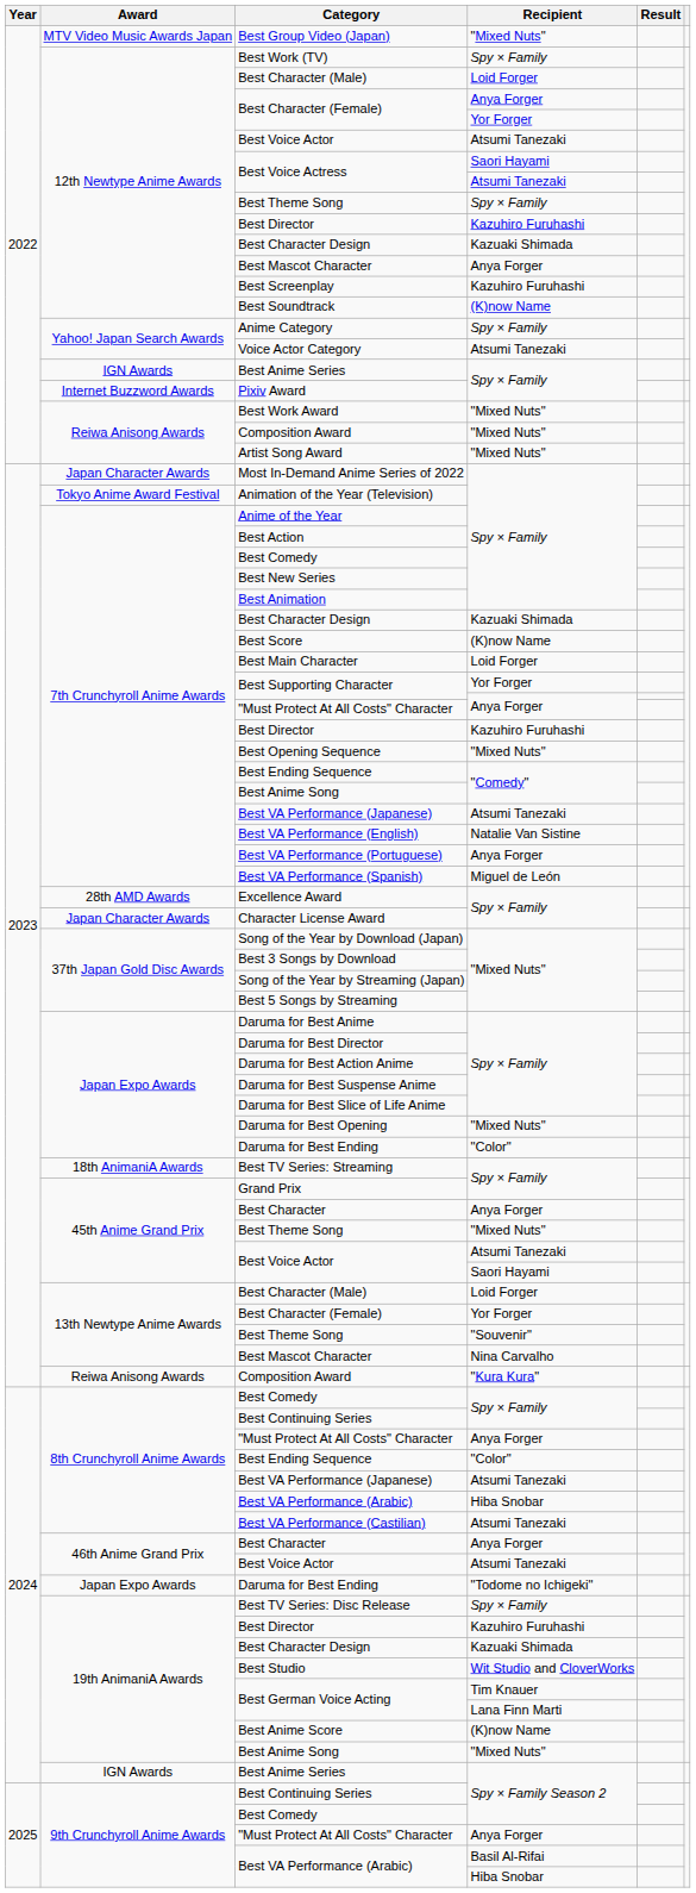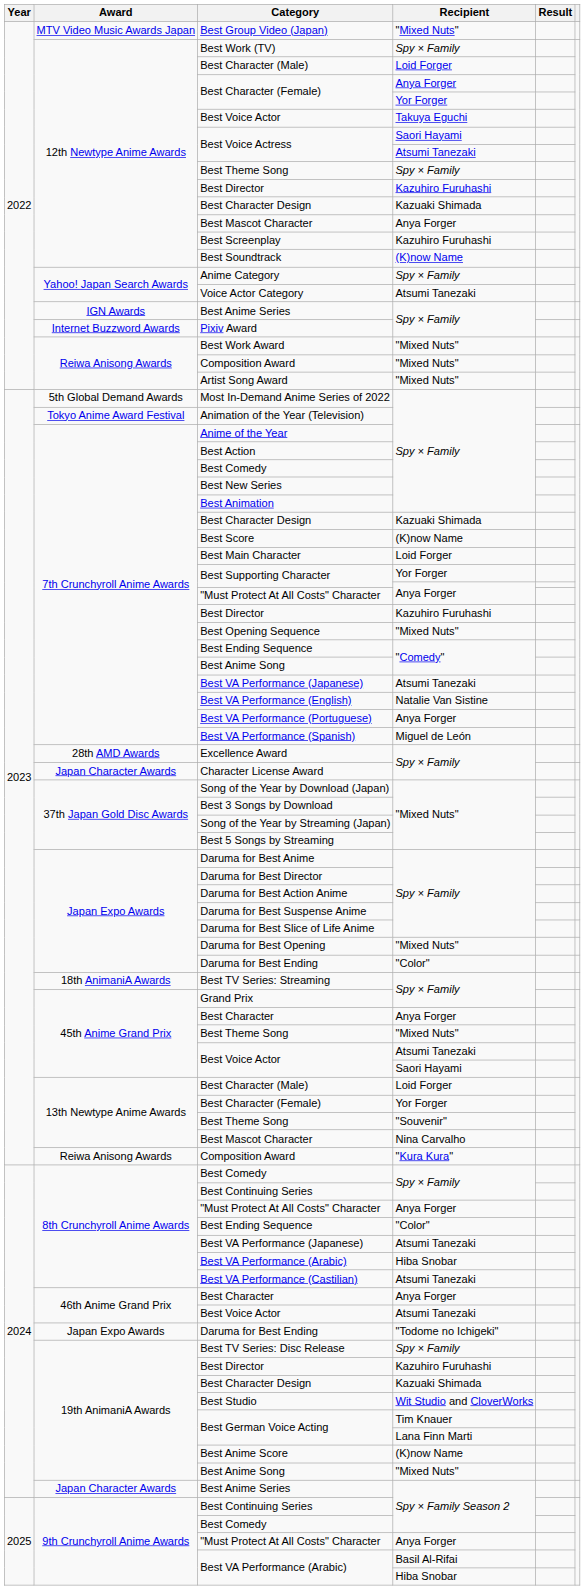 <table class="wikitable plainrowheaders sortable">
 <tr>
 <th scope="col">Year</th>
 <th scope="col">Award</th>
 <th scope="col">Category</th>
 <th scope="col">Recipient</th>
 <th scope="col">Result</th>
 <th scope="col" class="unsortable"></th>
 </tr>
 <tr>
 <td rowspan="21" align="center">2022</td>
 <td align="center"><a href='#'>MTV Video Music Awards Japan</a></td>
 <td><a href='#'>Best Group Video (Japan)</a></td>
 <td>"<a href='#'>Mixed Nuts</a>" </td>
 <td></td>
 <td style="text-align:center;"></td>
 </tr>
 <tr>
 <td rowspan="13" align="center">12th <a href='#'>Newtype Anime Awards</a></td>
 <td>Best Work (TV)</td>
 <td><em>Spy × Family</em></td>
 <td></td>
 <td rowspan="13" style="text-align:center;"></td>
 </tr>
 <tr>
 <td>Best Character (Male)</td>
 <td><a href='#'>Loid Forger</a></td>
 <td></td>
 </tr>
 <tr>
 <td rowspan="2">Best Character (Female)</td>
 <td><a href='#'>Anya Forger</a></td>
 <td></td>
 </tr>
 <tr>
 <td><a href='#'>Yor Forger</a></td>
 <td></td>
 </tr>
 <tr>
 <td>Best Voice Actor</td>
-<td>Atsumi Tanezaki</td>
+<td><a href='#'>Takuya Eguchi</a></td>
 <td></td>
 </tr>
 <tr>
 <td rowspan="2">Best Voice Actress</td>
 <td><a href='#'>Saori Hayami</a></td>
 <td></td>
 </tr>
 <tr>
 <td><a href='#'>Atsumi Tanezaki</a></td>
 <td></td>
 </tr>
 <tr>
 <td>Best Theme Song</td>
 <td><em>Spy × Family</em></td>
 <td></td>
 </tr>
 <tr>
 <td>Best Director</td>
 <td><a href='#'>Kazuhiro Furuhashi</a></td>
 <td></td>
 </tr>
 <tr>
 <td>Best Character Design</td>
 <td>Kazuaki Shimada</td>
 <td></td>
 </tr>
 <tr>
 <td>Best Mascot Character</td>
 <td>Anya Forger</td>
 <td></td>
 </tr>
 <tr>
 <td>Best Screenplay</td>
 <td>Kazuhiro Furuhashi</td>
 <td></td>
 </tr>
 <tr>
 <td>Best Soundtrack</td>
 <td><a href='#'>(K)now Name</a></td>
 <td></td>
 </tr>
 <tr>
 <td rowspan="2" align="center"><a href='#'>Yahoo! Japan Search Awards</a></td>
 <td>Anime Category</td>
 <td><em>Spy × Family</em></td>
 <td></td>
 <td rowspan="2" style="text-align:center;"></td>
 </tr>
 <tr>
 <td>Voice Actor Category</td>
 <td>Atsumi Tanezaki</td>
 <td></td>
 </tr>
 <tr>
 <td align="center"><a href='#'>IGN Awards</a></td>
 <td>Best Anime Series</td>
 <td rowspan="2"><em>Spy × Family</em></td>
 <td></td>
 <td style="text-align:center;"></td>
 </tr>
 <tr>
 <td align="center"><a href='#'>Internet Buzzword Awards</a></td>
 <td><a href='#'>Pixiv</a> Award</td>
 <td></td>
 <td style="text-align:center;"></td>
 </tr>
 <tr>
 <td rowspan="3" align="center"><a href='#'>Reiwa Anisong Awards</a></td>
 <td>Best Work Award</td>
 <td>"Mixed Nuts" </td>
 <td></td>
 <td rowspan="3" style="text-align:center;"></td>
 </tr>
 <tr>
 <td>Composition Award</td>
 <td>"Mixed Nuts" </td>
 <td></td>
 </tr>
 <tr>
 <td>Artist Song Award</td>
 <td>"Mixed Nuts" </td>
 <td></td>
 </tr>
 <tr>
 <td rowspan="45" align="center">2023</td>
-<td align="center"><a href='#'>Japan Character Awards</a></td>
+<td align="center">5th Global Demand Awards</td>
 <td>Most In-Demand Anime Series of 2022</td>
 <td rowspan="7"><em>Spy × Family</em></td>
 <td></td>
 <td style="text-align:center;"></td>
 </tr>
 <tr>
 <td align="center"><a href='#'>Tokyo Anime Award Festival</a></td>
 <td>Animation of the Year (Television)</td>
 <td></td>
 <td style="text-align:center;"></td>
 </tr>
 <tr>
 <td rowspan="19" align="center"><a href='#'>7th Crunchyroll Anime Awards</a></td>
 <td><a href='#'>Anime of the Year</a></td>
 <td></td>
 <td rowspan="19" style="text-align:center;"></td>
 </tr>
 <tr>
 <td>Best Action</td>
 <td></td>
 </tr>
 <tr>
 <td>Best Comedy</td>
 <td></td>
 </tr>
 <tr>
 <td>Best New Series</td>
 <td></td>
 </tr>
 <tr>
 <td><a href='#'>Best Animation</a></td>
 <td></td>
 </tr>
 <tr>
 <td>Best Character Design</td>
 <td>Kazuaki Shimada</td>
 <td></td>
 </tr>
 <tr>
 <td>Best Score</td>
 <td>(K)now Name</td>
 <td></td>
 </tr>
 <tr>
 <td>Best Main Character</td>
 <td>Loid Forger</td>
 <td></td>
 </tr>
 <tr>
 <td rowspan="2">Best Supporting Character</td>
 <td>Yor Forger</td>
 <td></td>
 </tr>
 <tr>
 <td rowspan="2">Anya Forger</td>
 <td></td>
 </tr>
 <tr>
 <td>"Must Protect At All Costs" Character</td>
 <td></td>
 </tr>
 <tr>
 <td>Best Director</td>
 <td>Kazuhiro Furuhashi</td>
 <td></td>
 </tr>
 <tr>
 <td>Best Opening Sequence</td>
 <td>"Mixed Nuts" </td>
 <td></td>
 </tr>
 <tr>
 <td>Best Ending Sequence</td>
 <td rowspan="2">"<a href='#'>Comedy</a>" </td>
 <td></td>
 </tr>
 <tr>
 <td>Best Anime Song</td>
 <td></td>
 </tr>
 <tr>
 <td><a href='#'>Best VA Performance (Japanese)</a></td>
 <td>Atsumi Tanezaki </td>
 <td></td>
 </tr>
 <tr>
 <td><a href='#'>Best VA Performance (English)</a></td>
 <td>Natalie Van Sistine </td>
 <td></td>
 </tr>
 <tr>
 <td><a href='#'>Best VA Performance (Portuguese)</a></td>
 <td>Anya Forger</td>
 <td></td>
 </tr>
 <tr>
 <td><a href='#'>Best VA Performance (Spanish)</a></td>
 <td>Miguel de León </td>
 <td></td>
 </tr>
 <tr>
 <td align="center">28th <a href='#'>AMD Awards</a></td>
 <td>Excellence Award</td>
 <td rowspan="2"><em>Spy × Family</em></td>
 <td></td>
 <td style="text-align:center;"></td>
 </tr>
 <tr>
 <td align="center"><a href='#'>Japan Character Awards</a></td>
 <td>Character License Award</td>
 <td></td>
 <td style="text-align:center;"></td>
 </tr>
 <tr>
 <td rowspan="4" align="center">37th <a href='#'>Japan Gold Disc Awards</a></td>
 <td>Song of the Year by Download (Japan)</td>
 <td rowspan="4">"Mixed Nuts" </td>
 <td></td>
 <td rowspan="4" style="text-align:center;"></td>
 </tr>
 <tr>
 <td>Best 3 Songs by Download</td>
 <td></td>
 </tr>
 <tr>
 <td>Song of the Year by Streaming (Japan)</td>
 <td></td>
 </tr>
 <tr>
 <td>Best 5 Songs by Streaming</td>
 <td></td>
 </tr>
 <tr>
 <td rowspan="7" align="center"><a href='#'>Japan Expo Awards</a></td>
 <td>Daruma for Best Anime</td>
 <td rowspan="5"><em>Spy × Family</em></td>
 <td></td>
 <td style="text-align:center;"></td>
 </tr>
 <tr>
 <td>Daruma for Best Director</td>
 <td></td>
 <td style="text-align:center;"></td>
 </tr>
 <tr>
 <td>Daruma for Best Action Anime</td>
 <td></td>
 <td style="text-align:center;"></td>
 </tr>
 <tr>
 <td>Daruma for Best Suspense Anime</td>
 <td></td>
 <td style="text-align:center;"></td>
 </tr>
 <tr>
 <td>Daruma for Best Slice of Life Anime</td>
 <td></td>
 <td style="text-align:center;"></td>
 </tr>
 <tr>
 <td>Daruma for Best Opening</td>
 <td>"Mixed Nuts" </td>
 <td></td>
 <td style="text-align:center;"></td>
 </tr>
 <tr>
 <td>Daruma for Best Ending</td>
 <td>"Color" </td>
 <td></td>
 <td style="text-align:center;"></td>
 </tr>
 <tr>
 <td align="center">18th <a href='#'>AnimaniA Awards</a></td>
 <td>Best TV Series: Streaming</td>
 <td rowspan="2"><em>Spy × Family</em></td>
 <td></td>
 <td style="text-align:center;"></td>
 </tr>
 <tr>
 <td rowspan="5" align="center">45th <a href='#'>Anime Grand Prix</a></td>
 <td>Grand Prix</td>
 <td></td>
 <td rowspan="5" style="text-align:center;"></td>
 </tr>
 <tr>
 <td>Best Character</td>
 <td>Anya Forger</td>
 <td></td>
 </tr>
 <tr>
 <td>Best Theme Song</td>
 <td>"Mixed Nuts" </td>
 <td></td>
 </tr>
 <tr>
 <td rowspan="2">Best Voice Actor</td>
 <td>Atsumi Tanezaki</td>
 <td></td>
 </tr>
 <tr>
 <td>Saori Hayami</td>
 <td></td>
 </tr>
 <tr>
 <td rowspan="4" align="center">13th Newtype Anime Awards</td>
 <td>Best Character (Male)</td>
 <td>Loid Forger</td>
 <td></td>
 <td rowspan="4" style="text-align:center;"></td>
 </tr>
 <tr>
 <td>Best Character (Female)</td>
 <td>Yor Forger</td>
 <td></td>
 </tr>
 <tr>
 <td>Best Theme Song</td>
 <td>"Souvenir" </td>
 <td></td>
 </tr>
 <tr>
 <td>Best Mascot Character</td>
 <td>Nina Carvalho </td>
 <td></td>
 </tr>
 <tr>
 <td align="center">Reiwa Anisong Awards</td>
 <td>Composition Award</td>
 <td>"<a href='#'>Kura Kura</a>" </td>
 <td></td>
 <td style="text-align:center;"></td>
 </tr>
 <tr>
 <td rowspan="19" align="center">2024</td>
 <td rowspan="7" align="center"><a href='#'>8th Crunchyroll Anime Awards</a></td>
 <td>Best Comedy</td>
 <td rowspan="2"><em>Spy × Family</em></td>
 <td></td>
 <td rowspan="7" style="text-align:center;"></td>
 </tr>
 <tr>
 <td>Best Continuing Series</td>
 <td></td>
 </tr>
 <tr>
 <td>"Must Protect At All Costs" Character</td>
 <td>Anya Forger</td>
 <td></td>
 </tr>
 <tr>
 <td>Best Ending Sequence</td>
 <td>"Color" </td>
 <td></td>
 </tr>
 <tr>
 <td>Best VA Performance (Japanese)</td>
 <td>Atsumi Tanezaki </td>
 <td></td>
 </tr>
 <tr>
 <td><a href='#'>Best VA Performance (Arabic)</a></td>
 <td>Hiba Snobar </td>
 <td></td>
 </tr>
 <tr>
 <td><a href='#'>Best VA Performance (Castilian)</a></td>
 <td>Atsumi Tanezaki</td>
 <td></td>
 </tr>
 <tr>
 <td rowspan="2" align="center">46th Anime Grand Prix</td>
 <td>Best Character</td>
 <td>Anya Forger</td>
 <td></td>
 <td rowspan="2" style="text-align:center;"></td>
 </tr>
 <tr>
 <td>Best Voice Actor</td>
 <td>Atsumi Tanezaki</td>
 <td></td>
 </tr>
 <tr>
 <td align="center">Japan Expo Awards</td>
 <td>Daruma for Best Ending</td>
 <td>"Todome no Ichigeki" </td>
 <td></td>
 <td style="text-align:center;"></td>
 </tr>
 <tr>
 <td rowspan="8" align="center">19th AnimaniA Awards</td>
 <td>Best TV Series: Disc Release</td>
 <td><em>Spy × Family</em></td>
 <td></td>
 <td rowspan="8" style="text-align:center;"></td>
 </tr>
 <tr>
 <td>Best Director</td>
 <td>Kazuhiro Furuhashi</td>
 <td></td>
 </tr>
 <tr>
 <td>Best Character Design</td>
 <td>Kazuaki Shimada</td>
 <td></td>
 </tr>
 <tr>
 <td>Best Studio</td>
 <td><a href='#'>Wit Studio</a> and <a href='#'>CloverWorks</a></td>
 <td></td>
 </tr>
 <tr>
 <td rowspan="2">Best German Voice Acting</td>
 <td>Tim Knauer </td>
 <td></td>
 </tr>
 <tr>
 <td>Lana Finn Marti </td>
 <td></td>
 </tr>
 <tr>
 <td>Best Anime Score</td>
 <td>(K)now Name</td>
 <td></td>
 </tr>
 <tr>
 <td>Best Anime Song</td>
 <td>"Mixed Nuts" </td>
 <td></td>
 </tr>
 <tr>
-<td align="center">IGN Awards</td>
+<td align="center"><a href='#'>Japan Character Awards</a></td>
 <td>Best Anime Series</td>
 <td rowspan="3"><em>Spy × Family Season 2</em></td>
 <td></td>
 <td style="text-align:center;"></td>
 </tr>
 <tr>
 <td rowspan="5" align="center">2025</td>
 <td rowspan="5" align="center"><a href='#'>9th Crunchyroll Anime Awards</a></td>
 <td>Best Continuing Series</td>
 <td></td>
 <td rowspan="5" style="text-align:center;"></td>
 </tr>
 <tr>
 <td>Best Comedy</td>
 <td></td>
 </tr>
 <tr>
 <td>"Must Protect At All Costs" Character</td>
 <td>Anya Forger</td>
 <td></td>
 </tr>
 <tr>
 <td rowspan="2">Best VA Performance (Arabic)</td>
 <td>Basil Al-Rifai </td>
 <td></td>
 </tr>
 <tr>
 <td>Hiba Snobar </td>
 <td></td>
 </tr>
 </table>
